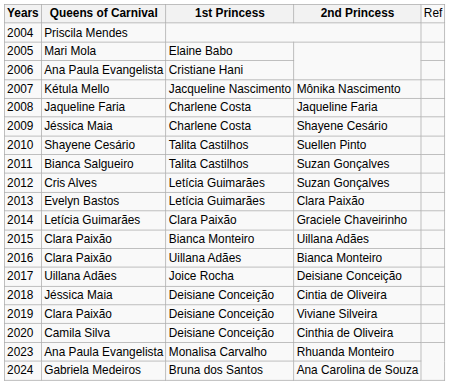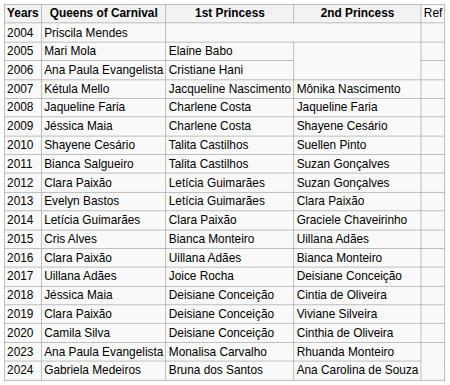 <table class="wikitable">
 <tr>
 <th>Years</th>
 <th>Queens of Carnival</th>
 <th>1st Princess</th>
 <th>2nd Princess</th>
 <td>Ref</td>
 </tr>
 <tr>
 <td>2004</td>
 <td>Priscila Mendes</td>
 <td colspan="2"></td>
 <td></td>
 </tr>
 <tr>
 <td>2005</td>
 <td>Mari Mola</td>
 <td>Elaine Babo</td>
 <td rowspan="2"></td>
 <td></td>
 </tr>
 <tr>
 <td>2006</td>
 <td>Ana Paula Evangelista</td>
 <td>Cristiane Hani</td>
 <td></td>
 </tr>
 <tr>
 <td>2007</td>
 <td>Kétula Mello</td>
 <td>Jacqueline Nascimento</td>
 <td>Mônika Nascimento</td>
 <td></td>
 </tr>
 <tr>
 <td>2008</td>
 <td>Jaqueline Faria</td>
 <td>Charlene Costa</td>
 <td>Jaqueline Faria</td>
 <td></td>
 </tr>
 <tr>
 <td>2009</td>
 <td>Jéssica Maia</td>
 <td>Charlene Costa</td>
 <td>Shayene Cesário</td>
 <td></td>
 </tr>
 <tr>
 <td>2010</td>
 <td>Shayene Cesário</td>
 <td>Talita Castilhos</td>
 <td>Suellen Pinto</td>
 <td></td>
 </tr>
 <tr>
 <td>2011</td>
 <td>Bianca Salgueiro</td>
 <td>Talita Castilhos</td>
 <td>Suzan Gonçalves</td>
 <td></td>
 </tr>
 <tr>
 <td>2012</td>
-<td>Cris Alves</td>
+<td>Clara Paixão</td>
 <td>Letícia Guimarães</td>
 <td>Suzan Gonçalves</td>
 <td></td>
 </tr>
 <tr>
 <td>2013</td>
 <td>Evelyn Bastos</td>
 <td>Letícia Guimarães</td>
 <td>Clara Paixão</td>
 <td></td>
 </tr>
 <tr>
 <td>2014</td>
 <td>Letícia Guimarães</td>
 <td>Clara Paixão</td>
 <td>Graciele Chaveirinho</td>
 <td></td>
 </tr>
 <tr>
 <td>2015</td>
-<td>Clara Paixão</td>
+<td>Cris Alves</td>
 <td>Bianca Monteiro</td>
 <td>Uillana Adães</td>
 <td></td>
 </tr>
 <tr>
 <td>2016</td>
 <td>Clara Paixão</td>
 <td>Uillana Adães</td>
 <td>Bianca Monteiro</td>
 <td></td>
 </tr>
 <tr>
 <td>2017</td>
 <td>Uillana Adães</td>
 <td>Joice Rocha</td>
 <td>Deisiane Conceição</td>
 <td></td>
 </tr>
 <tr>
 <td>2018</td>
 <td>Jéssica Maia</td>
 <td>Deisiane Conceição</td>
 <td>Cintia de Oliveira</td>
 <td></td>
 </tr>
 <tr>
 <td>2019</td>
 <td>Clara Paixão</td>
 <td>Deisiane Conceição</td>
 <td>Viviane Silveira</td>
 <td></td>
 </tr>
 <tr>
 <td>2020</td>
 <td>Camila Silva</td>
 <td>Deisiane Conceição</td>
 <td>Cinthia de Oliveira</td>
 <td></td>
 </tr>
 <tr>
 <td>2023</td>
 <td>Ana Paula Evangelista</td>
 <td>Monalisa Carvalho</td>
 <td>Rhuanda Monteiro</td>
 </tr>
 <tr>
 <td>2024</td>
 <td>Gabriela Medeiros</td>
 <td>Bruna dos Santos</td>
 <td>Ana Carolina de Souza</td>
 </tr>
 </table>
